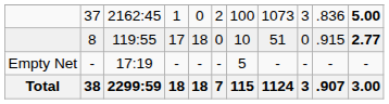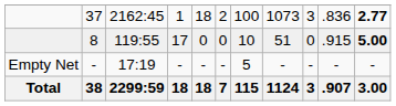 <table class="wikitable sortable">
 <tr align="center">
 </tr>
 <tr align="center" bgcolor="">
 <td></td>
 <td>37</td>
 <td>2162:45</td>
 <td>1</td>
-<td>0</td>
+<td>18</td>
 <td>2</td>
 <td>100</td>
 <td>1073</td>
 <td>3</td>
 <td>.836</td>
-<td><strong>5.00</strong></td>
+<td><strong>2.77</strong></td>
 </tr>
 <tr align="center" bgcolor="f0f0f0">
 <td></td>
 <td>8</td>
 <td>119:55</td>
 <td>17</td>
-<td>18</td>
+<td>0</td>
 <td>0</td>
 <td>10</td>
 <td>51</td>
 <td>0</td>
 <td>.915</td>
-<td><strong>2.77</strong></td>
+<td><strong>5.00</strong></td>
 </tr>
 <tr align="center" bgcolor="">
 <td>Empty Net</td>
 <td>-</td>
 <td>17:19</td>
 <td>-</td>
 <td>-</td>
 <td>-</td>
 <td>5</td>
 <td>-</td>
 <td>-</td>
 <td>-</td>
 <td>-</td>
 </tr>
 <tr>
 <th>Total</th>
 <th>38</th>
 <th>2299:59</th>
 <th>18</th>
 <th>18</th>
 <th>7</th>
 <th>115</th>
 <th>1124</th>
 <th>3</th>
 <th>.907</th>
 <th>3.00</th>
 </tr>
 </table>
